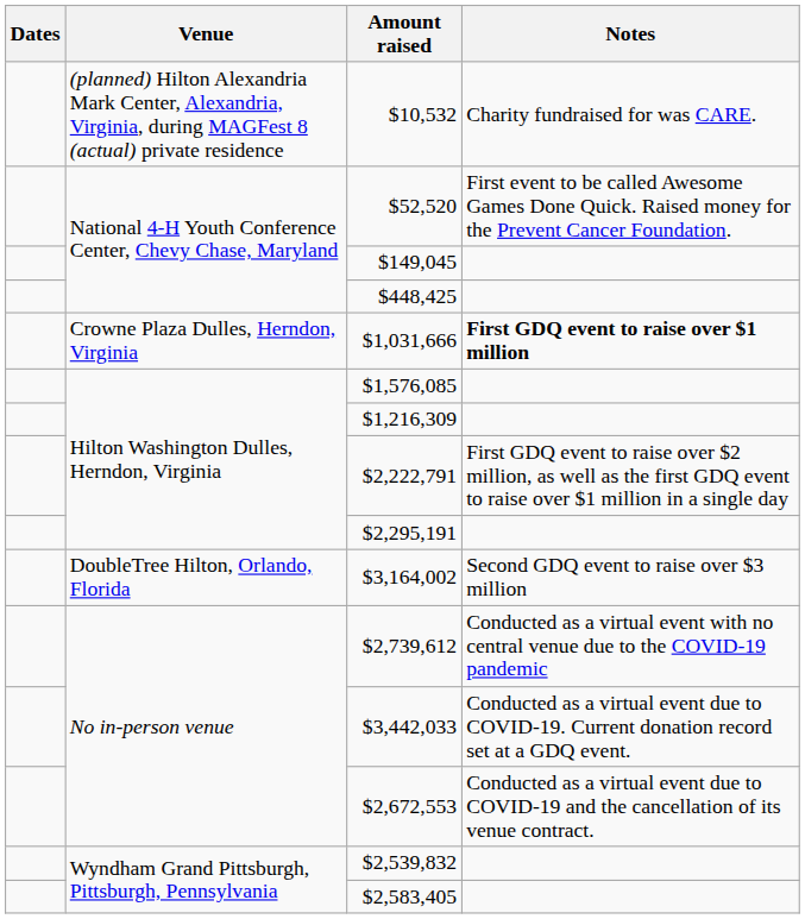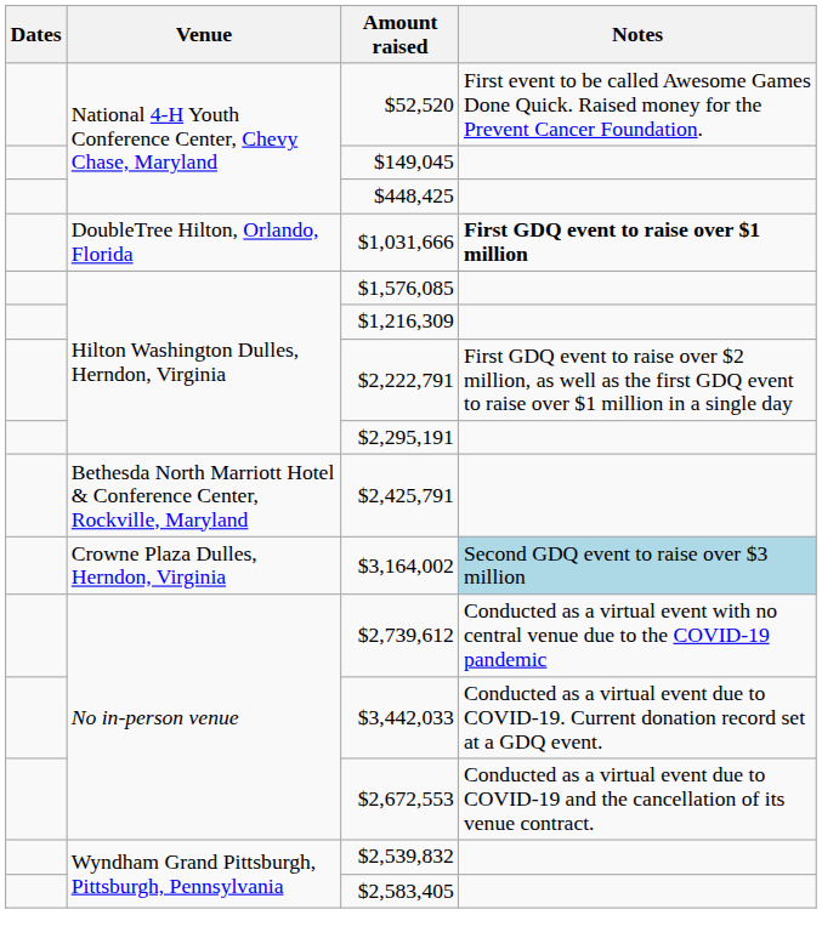 <table class="wikitable">
 <tr>
 <th>Dates</th>
 <th>Venue</th>
 <th>Amount raised</th>
 <th>Notes</th>
-</tr>
-<tr>
-<td></td>
-<td><em>(planned)</em> Hilton Alexandria Mark Center, <a href='#'>Alexandria, Virginia</a>, during <a href='#'>MAGFest 8</a><br><em>(actual)</em> private residence</td>
-<td style="text-align: right;">$10,532</td>
-<td>Charity fundraised for was <a href='#'>CARE</a>.</td>
 </tr>
 <tr>
 <td></td>
 <td rowspan="3">National <a href='#'>4-H</a> Youth Conference Center, <a href='#'>Chevy Chase, Maryland</a></td>
 <td style="text-align: right;">$52,520</td>
 <td>First event to be called Awesome Games Done Quick.  Raised money for the <a href='#'>Prevent Cancer Foundation</a>.</td>
 </tr>
 <tr>
 <td></td>
 <td style="text-align: right;">$149,045</td>
 <td></td>
 </tr>
 <tr>
 <td></td>
 <td style="text-align: right;">$448,425</td>
 <td></td>
 </tr>
 <tr>
 <td></td>
-<td>Crowne Plaza Dulles, <a href='#'>Herndon, Virginia</a></td>
+<td>DoubleTree Hilton, <a href='#'>Orlando, Florida</a></td>
 <td style="text-align: right;">$1,031,666</td>
 <td><strong>First GDQ event to raise over $1 million</strong></td>
 </tr>
 <tr>
 <td></td>
 <td rowspan="4">Hilton Washington Dulles, Herndon, Virginia</td>
 <td style="text-align: right;">$1,576,085</td>
 <td></td>
 </tr>
 <tr>
 <td></td>
 <td style="text-align: right;">$1,216,309</td>
 <td></td>
 </tr>
 <tr>
 <td></td>
 <td style="text-align: right;">$2,222,791</td>
 <td>First GDQ event to raise over $2 million, as well as the first GDQ event to raise over $1 million in a single day</td>
 </tr>
 <tr>
 <td></td>
 <td style="text-align: right;">$2,295,191</td>
 <td></td>
 </tr>
 <tr>
 <td></td>
-<td>DoubleTree Hilton, <a href='#'>Orlando, Florida</a></td>
+<td>Bethesda North Marriott Hotel & Conference Center, <a href='#'>Rockville, Maryland</a></td>
+<td style="text-align: right;">$2,425,791</td>
+<td></td>
+</tr>
+<tr>
+<td></td>
+<td>Crowne Plaza Dulles, <a href='#'>Herndon, Virginia</a></td>
 <td style="text-align: right;">$3,164,002</td>
-<td>Second GDQ event to raise over $3 million</td>
+<td style="background: lightblue;">Second GDQ event to raise over $3 million</td>
 </tr>
 <tr>
 <td></td>
 <td rowspan="3"><em>No in-person venue</em></td>
 <td style="text-align: right;">$2,739,612</td>
 <td>Conducted as a virtual event with no central venue due to the <a href='#'>COVID-19 pandemic</a></td>
 </tr>
 <tr>
 <td></td>
 <td style="text-align: right;">$3,442,033</td>
 <td>Conducted as a virtual event due to COVID-19. Current donation record set at a GDQ event.</td>
 </tr>
 <tr>
 <td></td>
 <td style="text-align: right;">$2,672,553</td>
 <td>Conducted as a virtual event due to COVID-19 and the cancellation of its venue contract.</td>
 </tr>
 <tr>
 <td></td>
 <td rowspan="2">Wyndham Grand Pittsburgh, <a href='#'>Pittsburgh, Pennsylvania</a></td>
 <td style="text-align: right;">$2,539,832</td>
 <td></td>
 </tr>
 <tr>
 <td></td>
 <td style="text-align: right;">$2,583,405</td>
 </tr>
 </table>
